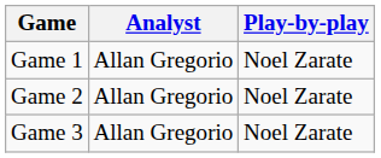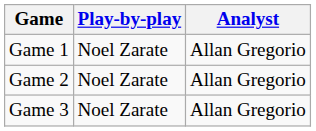 <table class=wikitable>
 <tr>
 <th>Game</th>
+<th><a href='#'>Play-by-play</a></th>
 <th><a href='#'>Analyst</a></th>
-<th><a href='#'>Play-by-play</a></th>
 </tr>
 <tr>
 <td>Game 1</td>
+<td>Noel Zarate</td>
 <td>Allan Gregorio</td>
-<td>Noel Zarate</td>
 </tr>
 <tr>
 <td>Game 2</td>
+<td>Noel Zarate</td>
 <td>Allan Gregorio</td>
-<td>Noel Zarate</td>
 </tr>
 <tr>
 <td>Game 3</td>
+<td>Noel Zarate</td>
 <td>Allan Gregorio</td>
-<td>Noel Zarate</td>
 </tr>
 </table>
